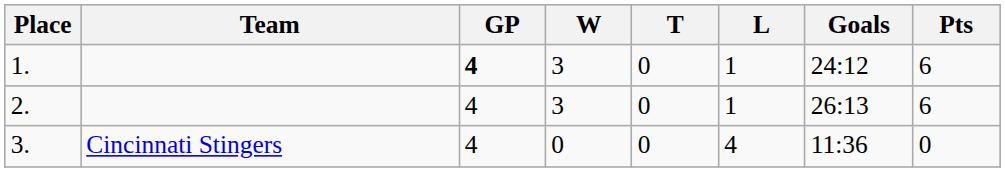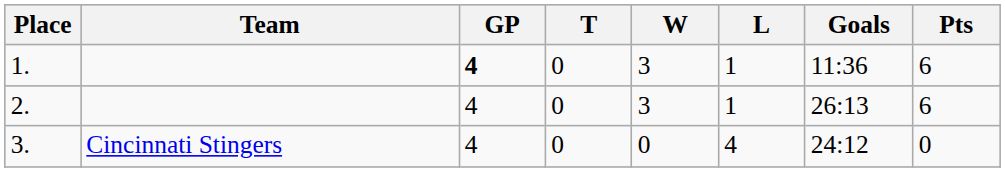 <table class="wikitable width:55%; font-size:95%">
 <tr>
 <th width="7%">Place</th>
 <th width="35%">Team</th>
 <th width="8%">GP</th>
+<th width="8%">T</th>
 <th width="8%">W</th>
-<th width="8%">T</th>
 <th width="8%">L</th>
 <th width="10%">Goals</th>
 <th width="8%">Pts</th>
 </tr>
 <tr>
 <td>1.</td>
 <td style="text-align:left"></td>
 <td><strong>4</strong></td>
+<td>0</td>
 <td>3</td>
-<td>0</td>
 <td>1</td>
-<td>24:12</td>
+<td>11:36</td>
 <td>6</td>
 </tr>
 <tr>
 <td>2.</td>
 <td style="text-align:left"></td>
 <td>4</td>
+<td>0</td>
 <td>3</td>
-<td>0</td>
 <td>1</td>
 <td>26:13</td>
 <td>6</td>
 </tr>
 <tr>
 <td>3.</td>
 <td style="text-align:left"> <a href='#'>Cincinnati Stingers</a></td>
 <td>4</td>
 <td>0</td>
 <td>0</td>
 <td>4</td>
-<td>11:36</td>
+<td>24:12</td>
 <td>0</td>
 </tr>
 </table>
